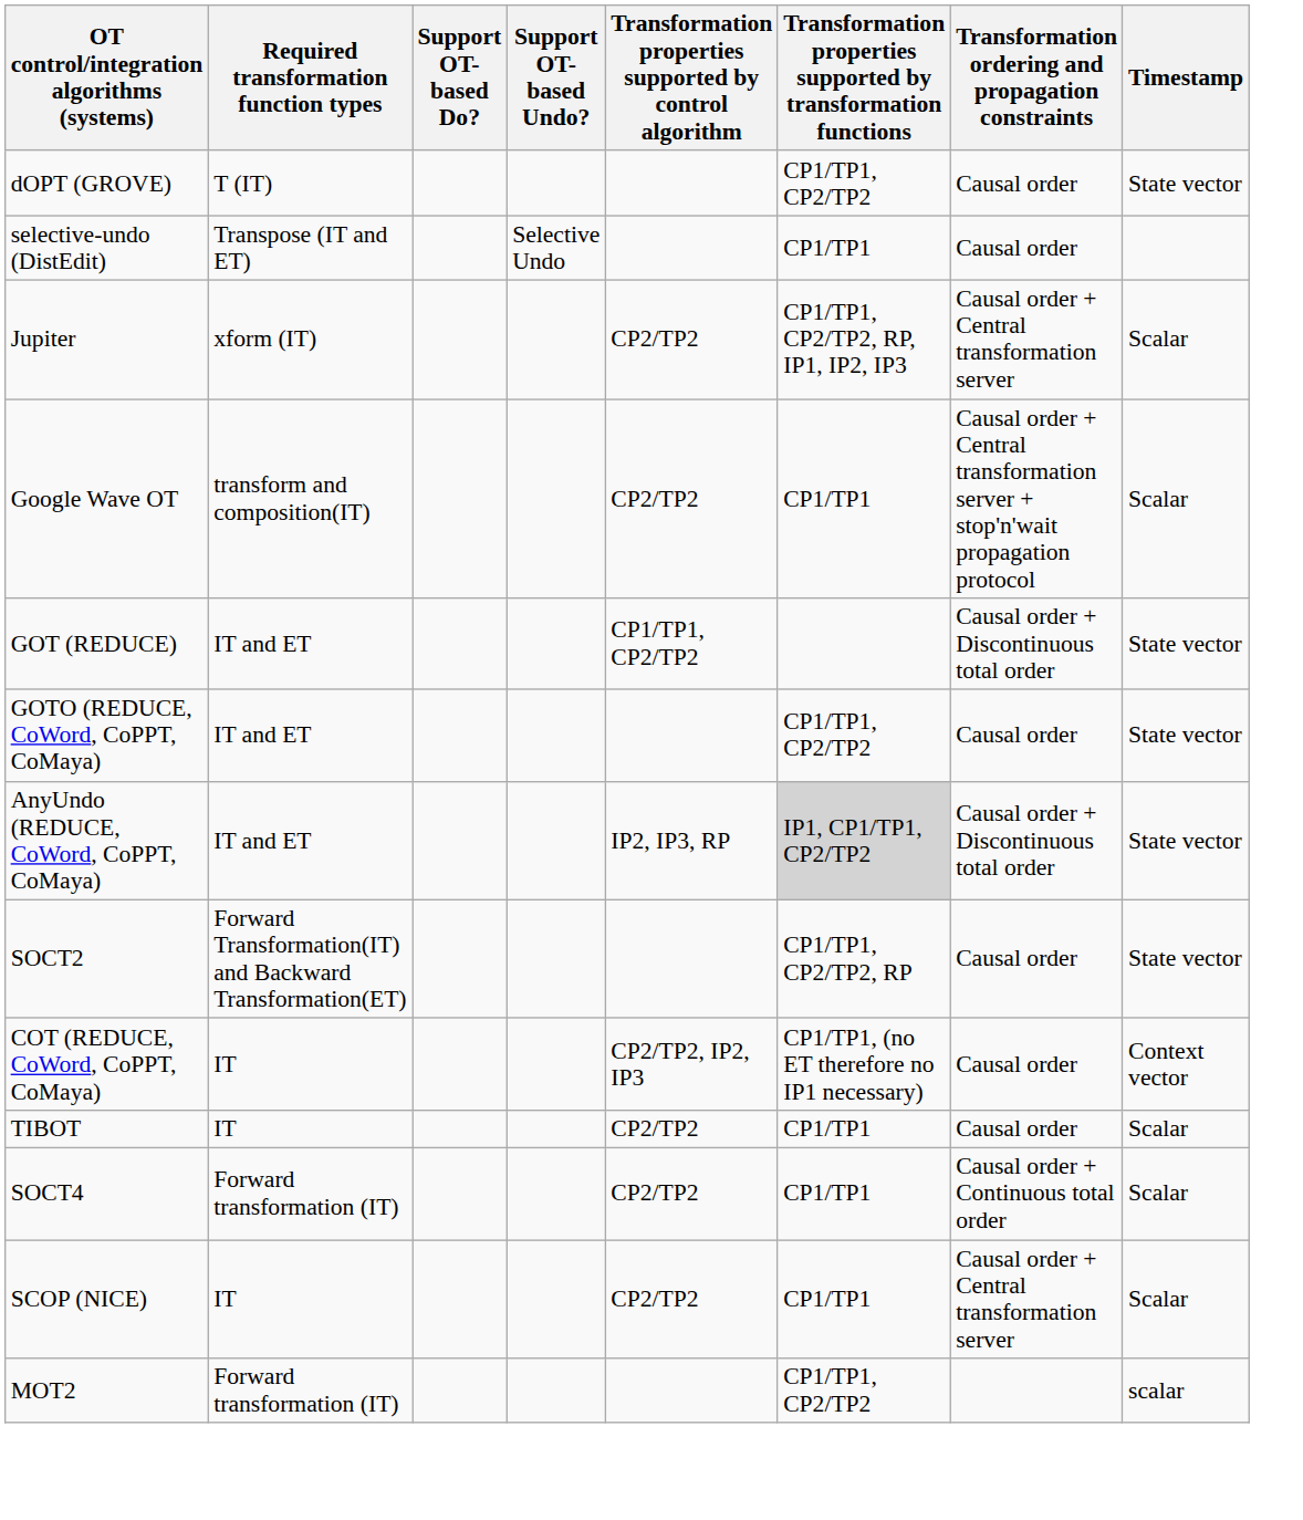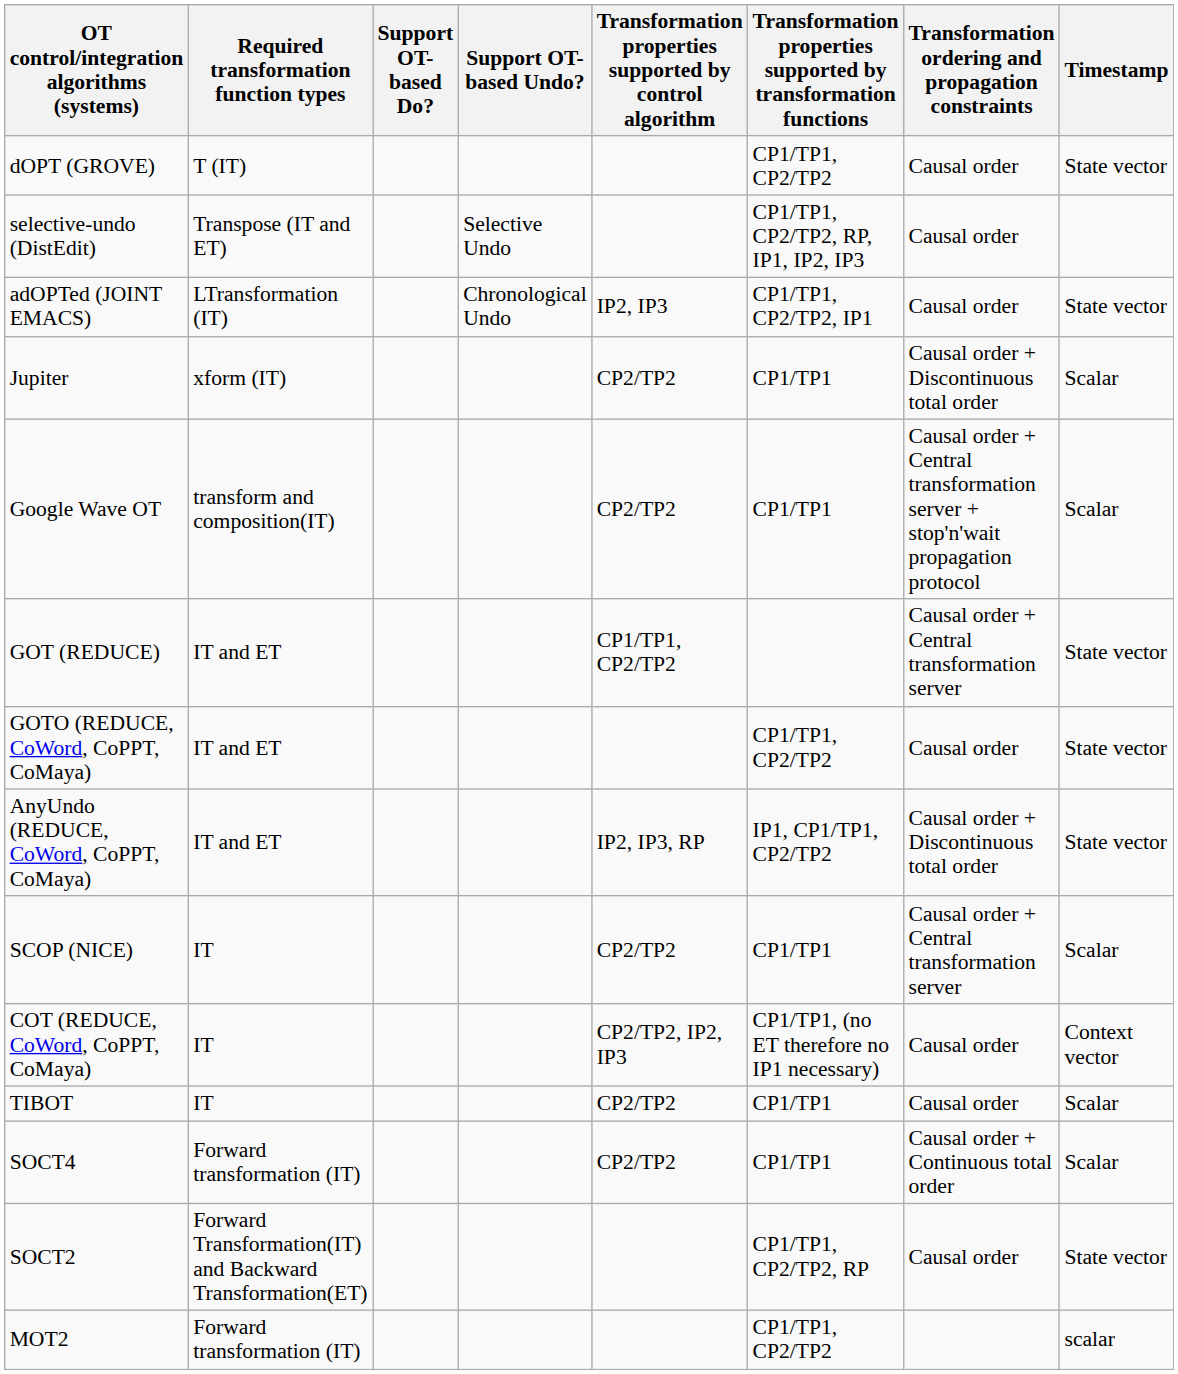 <table class="wikitable">
 <tr>
 <th>OT control/integration algorithms (systems)</th>
 <th>Required transformation function types</th>
 <th>Support OT-based Do?</th>
 <th>Support OT-based Undo?</th>
 <th>Transformation properties supported by control algorithm</th>
 <th>Transformation properties supported by transformation functions</th>
 <th>Transformation ordering and propagation constraints</th>
 <th>Timestamp</th>
 </tr>
 <tr>
 <td>dOPT (GROVE)</td>
 <td>T (IT)</td>
 <td></td>
 <td></td>
 <td></td>
 <td>CP1/TP1, CP2/TP2</td>
 <td>Causal order</td>
 <td>State vector</td>
 </tr>
 <tr>
 <td>selective-undo (DistEdit)</td>
 <td>Transpose (IT and ET)</td>
 <td></td>
 <td>Selective Undo</td>
 <td></td>
-<td>CP1/TP1</td>
+<td>CP1/TP1, CP2/TP2, RP, IP1, IP2, IP3</td>
 <td>Causal order</td>
 <td></td>
+</tr>
+<tr>
+<td>adOPTed (JOINT EMACS)</td>
+<td>LTransformation (IT)</td>
+<td></td>
+<td>Chronological Undo</td>
+<td>IP2, IP3</td>
+<td>CP1/TP1, CP2/TP2, IP1</td>
+<td>Causal order</td>
+<td>State vector</td>
 </tr>
 <tr>
 <td>Jupiter</td>
 <td>xform (IT)</td>
 <td></td>
 <td></td>
 <td>CP2/TP2</td>
-<td>CP1/TP1, CP2/TP2, RP, IP1, IP2, IP3</td>
-<td>Causal order + Central transformation server</td>
+<td>CP1/TP1</td>
+<td>Causal order + Discontinuous total order</td>
 <td>Scalar</td>
 </tr>
 <tr>
 <td>Google Wave OT</td>
 <td>transform and composition(IT)</td>
 <td></td>
 <td></td>
 <td>CP2/TP2</td>
 <td>CP1/TP1</td>
 <td>Causal order + Central transformation server + stop'n'wait propagation protocol</td>
 <td>Scalar</td>
 </tr>
 <tr>
 <td>GOT (REDUCE)</td>
 <td>IT and ET</td>
 <td></td>
 <td></td>
 <td>CP1/TP1, CP2/TP2</td>
 <td></td>
-<td>Causal order + Discontinuous total order</td>
+<td>Causal order + Central transformation server</td>
 <td>State vector</td>
 </tr>
 <tr>
 <td>GOTO (REDUCE, <a href='#'>CoWord</a>, CoPPT, CoMaya)</td>
 <td>IT and ET</td>
 <td></td>
 <td></td>
 <td></td>
 <td>CP1/TP1, CP2/TP2</td>
 <td>Causal order</td>
 <td>State vector</td>
 </tr>
 <tr>
 <td>AnyUndo (REDUCE, <a href='#'>CoWord</a>, CoPPT, CoMaya)</td>
 <td>IT and ET</td>
 <td></td>
 <td></td>
 <td>IP2, IP3, RP</td>
-<td style="background: lightgrey;">IP1, CP1/TP1, CP2/TP2</td>
+<td>IP1, CP1/TP1, CP2/TP2</td>
 <td>Causal order + Discontinuous total order</td>
 <td>State vector</td>
 </tr>
 <tr>
-<td>SOCT2</td>
-<td>Forward Transformation(IT) and Backward Transformation(ET)</td>
+<td>SCOP (NICE)</td>
+<td>IT</td>
 <td></td>
 <td></td>
-<td></td>
-<td>CP1/TP1, CP2/TP2, RP</td>
-<td>Causal order</td>
-<td>State vector</td>
+<td>CP2/TP2</td>
+<td>CP1/TP1</td>
+<td>Causal order + Central transformation server</td>
+<td>Scalar</td>
 </tr>
 <tr>
 <td>COT  (REDUCE, <a href='#'>CoWord</a>, CoPPT, CoMaya)</td>
 <td>IT</td>
 <td></td>
 <td></td>
 <td>CP2/TP2, IP2, IP3</td>
 <td>CP1/TP1, (no ET therefore no IP1 necessary)</td>
 <td>Causal order</td>
 <td>Context vector</td>
 </tr>
 <tr>
 <td>TIBOT </td>
 <td>IT</td>
 <td></td>
 <td></td>
 <td>CP2/TP2</td>
 <td>CP1/TP1</td>
 <td>Causal order</td>
 <td>Scalar</td>
 </tr>
 <tr>
 <td>SOCT4</td>
 <td>Forward transformation (IT)</td>
 <td></td>
 <td></td>
 <td>CP2/TP2</td>
 <td>CP1/TP1</td>
 <td>Causal order + Continuous total order</td>
 <td>Scalar</td>
 </tr>
 <tr>
-<td>SCOP (NICE)</td>
-<td>IT</td>
+<td>SOCT2</td>
+<td>Forward Transformation(IT) and Backward Transformation(ET)</td>
 <td></td>
 <td></td>
-<td>CP2/TP2</td>
-<td>CP1/TP1</td>
-<td>Causal order + Central transformation server</td>
-<td>Scalar</td>
+<td></td>
+<td>CP1/TP1, CP2/TP2, RP</td>
+<td>Causal order</td>
+<td>State vector</td>
 </tr>
 <tr>
 <td>MOT2</td>
 <td>Forward transformation (IT)</td>
 <td></td>
 <td></td>
 <td></td>
 <td>CP1/TP1, CP2/TP2</td>
 <td></td>
 <td>scalar</td>
 </tr>
 </table>
